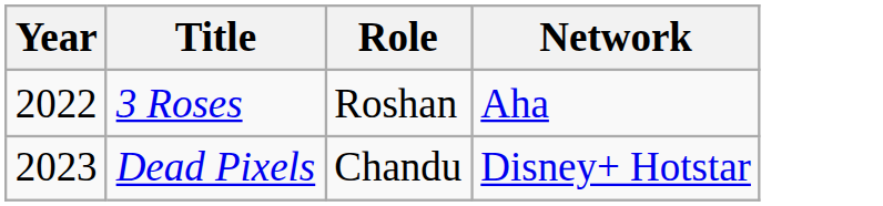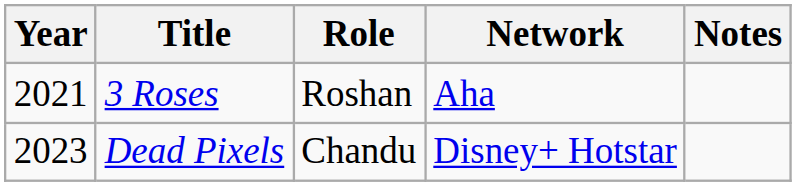 <table class="wikitable sortable">
 <tr>
 <th>Year</th>
 <th>Title</th>
 <th>Role</th>
 <th>Network</th>
+<th>Notes</th>
 </tr>
 <tr>
-<td>2022</td>
+<td>2021</td>
 <td><em><a href='#'>3 Roses</a></em></td>
 <td>Roshan</td>
 <td><a href='#'>Aha</a></td>
+<td></td>
 </tr>
 <tr>
 <td>2023</td>
 <td><em><a href='#'>Dead Pixels</a></em></td>
 <td>Chandu</td>
 <td><a href='#'>Disney+ Hotstar</a></td>
+<td></td>
 </tr>
 </table>
